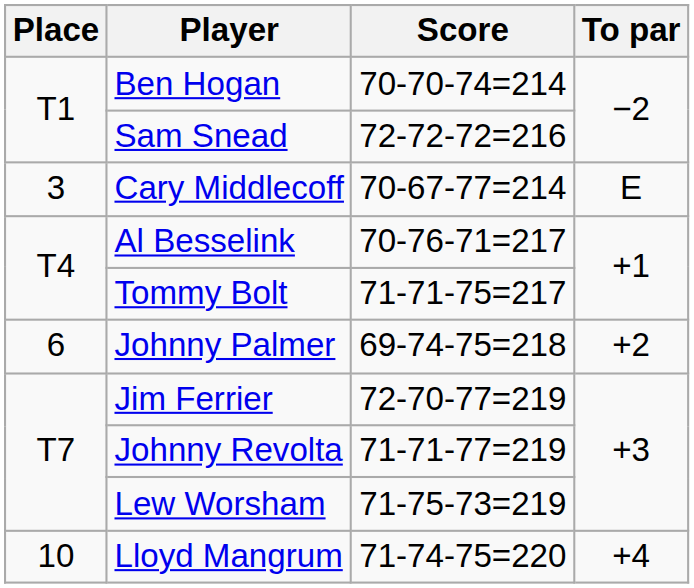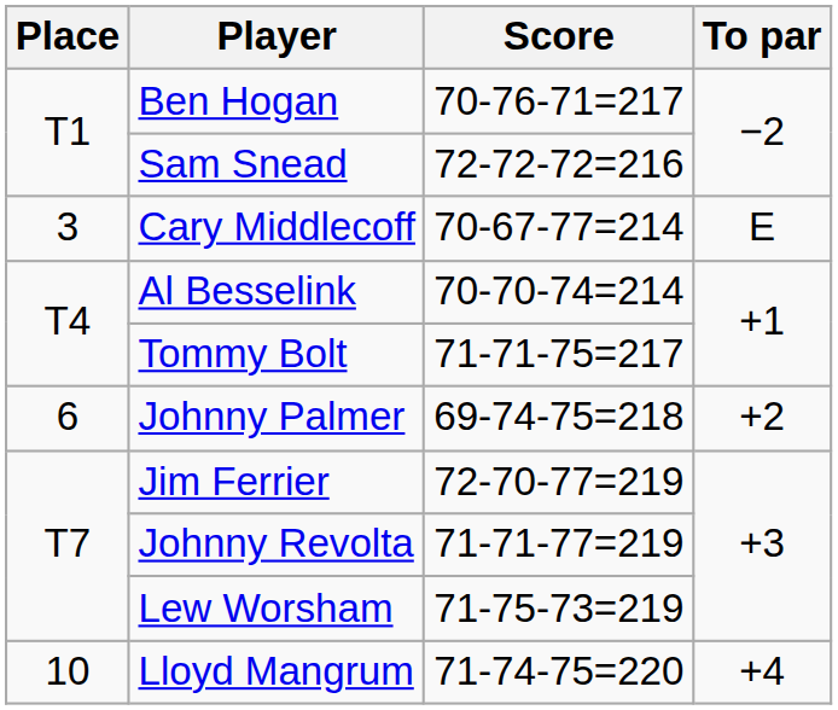 <table class="wikitable">
 <tr>
 <th>Place</th>
 <th>Player</th>
 <th>Score</th>
 <th>To par</th>
 </tr>
 <tr>
 <td rowspan="2" align="center">T1</td>
 <td> <a href='#'>Ben Hogan</a></td>
-<td>70-70-74=214</td>
+<td>70-76-71=217</td>
 <td rowspan="2" align="center">−2</td>
 </tr>
 <tr>
 <td> <a href='#'>Sam Snead</a></td>
 <td>72-72-72=216</td>
 </tr>
 <tr>
 <td align="center">3</td>
 <td> <a href='#'>Cary Middlecoff</a></td>
 <td>70-67-77=214</td>
 <td align="center">E</td>
 </tr>
 <tr>
 <td rowspan="2" align="center">T4</td>
 <td> <a href='#'>Al Besselink</a></td>
-<td>70-76-71=217</td>
+<td>70-70-74=214</td>
 <td rowspan="2" align="center">+1</td>
 </tr>
 <tr>
 <td> <a href='#'>Tommy Bolt</a></td>
 <td>71-71-75=217</td>
 </tr>
 <tr>
 <td align="center">6</td>
 <td> <a href='#'>Johnny Palmer</a></td>
 <td>69-74-75=218</td>
 <td align="center">+2</td>
 </tr>
 <tr>
 <td rowspan="3" align="center">T7</td>
 <td> <a href='#'>Jim Ferrier</a></td>
 <td>72-70-77=219</td>
 <td rowspan="3" align="center">+3</td>
 </tr>
 <tr>
 <td> <a href='#'>Johnny Revolta</a></td>
 <td>71-71-77=219</td>
 </tr>
 <tr>
 <td> <a href='#'>Lew Worsham</a></td>
 <td>71-75-73=219</td>
 </tr>
 <tr>
 <td align="center">10</td>
 <td> <a href='#'>Lloyd Mangrum</a></td>
 <td>71-74-75=220</td>
 <td align="center">+4</td>
 </tr>
 </table>
